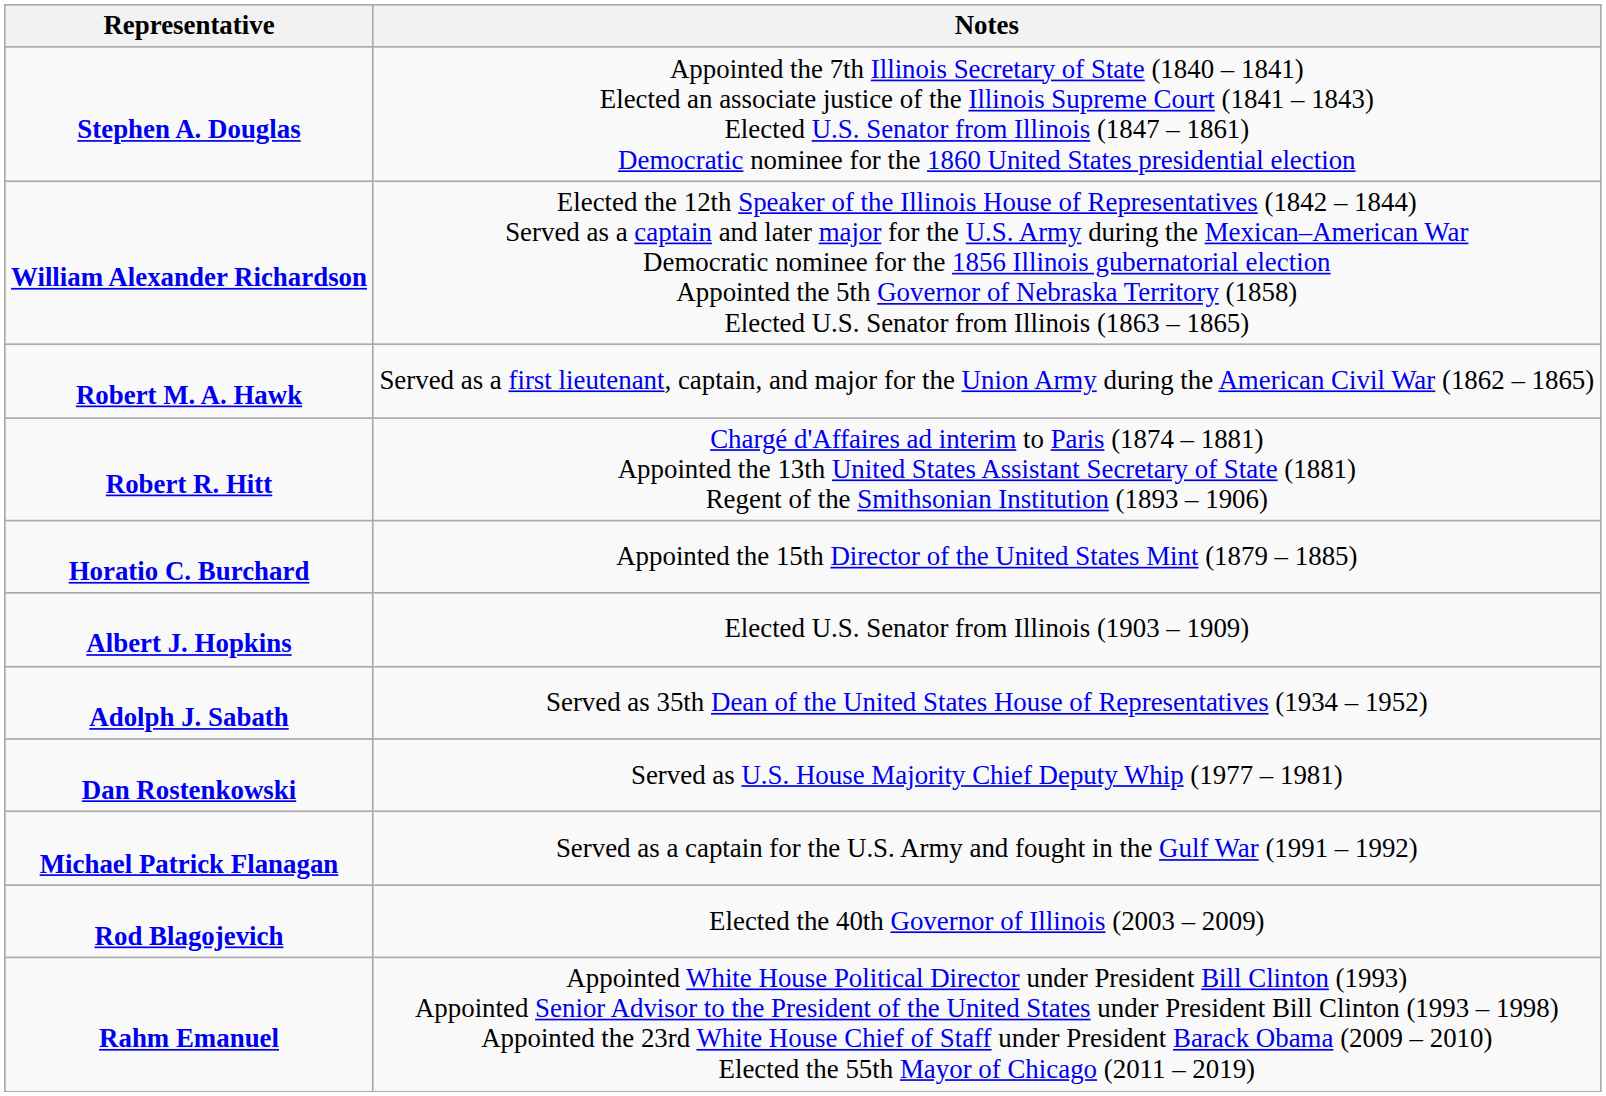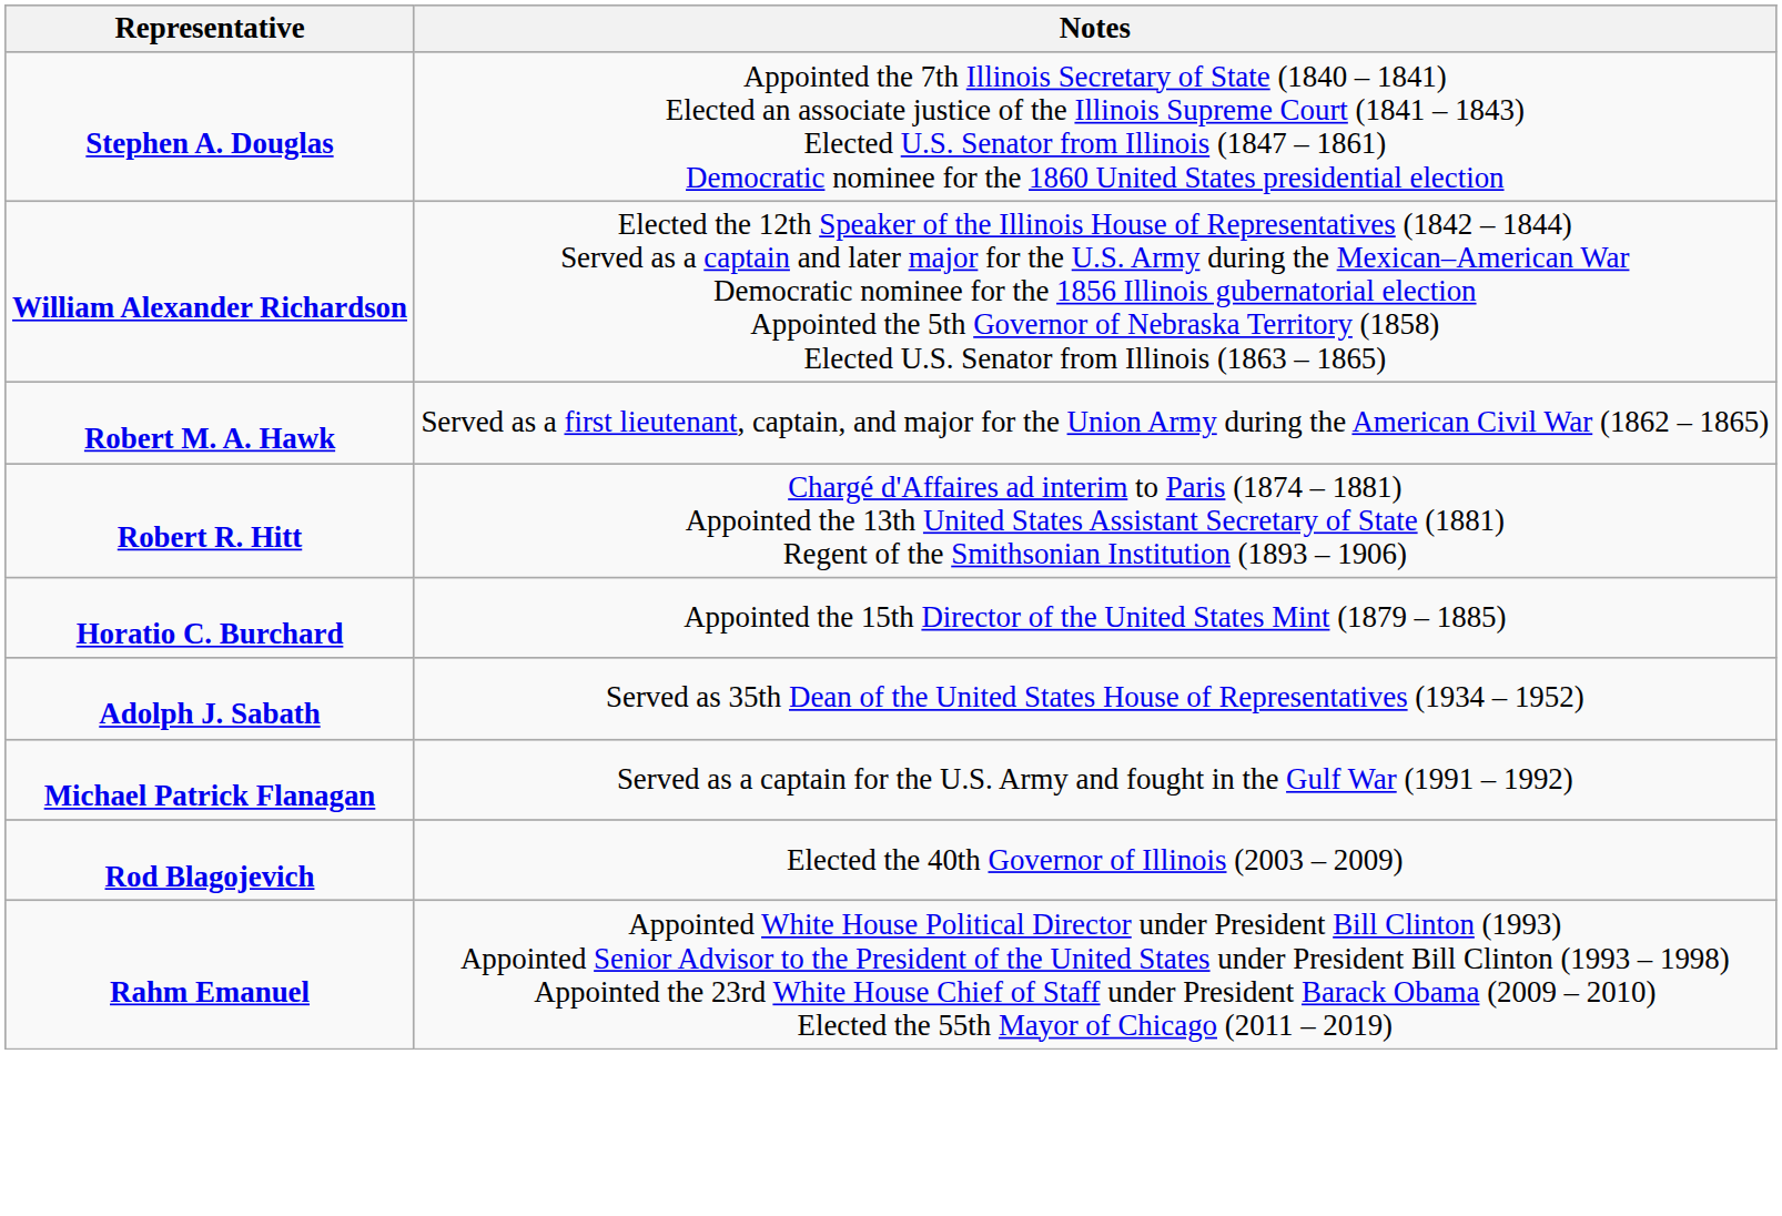 <table class="wikitable" style="text-align:center">
 <tr>
 <th>Representative</th>
 <th>Notes</th>
 </tr>
 <tr>
 <td align=center><br><strong><a href='#'>Stephen A. Douglas</a></strong></td>
 <td>Appointed the 7th <a href='#'>Illinois Secretary of State</a> (1840 – 1841)<br>Elected an associate justice of the <a href='#'>Illinois Supreme Court</a> (1841 – 1843)<br>Elected <a href='#'>U.S. Senator from Illinois</a> (1847 – 1861)<br><a href='#'>Democratic</a> nominee for the <a href='#'>1860 United States presidential election</a></td>
 </tr>
 <tr>
 <td align=center><br><strong><a href='#'>William Alexander Richardson</a></strong></td>
 <td>Elected the 12th <a href='#'>Speaker of the Illinois House of Representatives</a> (1842 – 1844)<br>Served as a <a href='#'>captain</a> and later <a href='#'>major</a> for the <a href='#'>U.S. Army</a> during the <a href='#'>Mexican–American War</a><br>Democratic nominee for the <a href='#'>1856 Illinois gubernatorial election</a><br>Appointed the 5th <a href='#'>Governor of Nebraska Territory</a> (1858)<br>Elected U.S. Senator from Illinois (1863 – 1865)</td>
 </tr>
 <tr>
 <td align=center><br><strong><a href='#'>Robert M. A. Hawk</a></strong></td>
 <td>Served as a <a href='#'>first lieutenant</a>, captain, and major for the <a href='#'>Union Army</a> during the <a href='#'>American Civil War</a> (1862 – 1865)</td>
 </tr>
 <tr>
 <td align=center><br><strong><a href='#'>Robert R. Hitt</a></strong></td>
 <td><a href='#'>Chargé d'Affaires ad interim</a> to <a href='#'>Paris</a> (1874 – 1881)<br>Appointed the 13th <a href='#'>United States Assistant Secretary of State</a> (1881)<br>Regent of the <a href='#'>Smithsonian Institution</a> (1893 – 1906)</td>
 </tr>
 <tr>
 <td align=center><br><strong><a href='#'>Horatio C. Burchard</a></strong></td>
 <td>Appointed the 15th <a href='#'>Director of the United States Mint</a> (1879 – 1885)</td>
 </tr>
 <tr>
-<td align=center><br><strong><a href='#'>Albert J. Hopkins</a></strong></td>
-<td>Elected U.S. Senator from Illinois (1903 – 1909)</td>
-</tr>
-<tr>
 <td align=center><br><strong><a href='#'>Adolph J. Sabath</a></strong></td>
 <td>Served as 35th <a href='#'>Dean of the United States House of Representatives</a> (1934 – 1952)</td>
-</tr>
-<tr>
-<td align=center><br><strong><a href='#'>Dan Rostenkowski</a></strong></td>
-<td>Served as <a href='#'>U.S. House Majority Chief Deputy Whip</a> (1977 – 1981)</td>
 </tr>
 <tr>
 <td align=center><br><strong><a href='#'>Michael Patrick Flanagan</a></strong></td>
 <td>Served as a captain for the U.S. Army and fought in the <a href='#'>Gulf War</a> (1991 – 1992)</td>
 </tr>
 <tr>
 <td align=center><br><strong><a href='#'>Rod Blagojevich</a></strong></td>
 <td>Elected the 40th <a href='#'>Governor of Illinois</a> (2003 – 2009)</td>
 </tr>
 <tr>
 <td align=center><br><strong><a href='#'>Rahm Emanuel</a></strong></td>
 <td>Appointed <a href='#'>White House Political Director</a> under President <a href='#'>Bill Clinton</a> (1993)<br>Appointed <a href='#'>Senior Advisor to the President of the United States</a> under President Bill Clinton (1993 – 1998)<br>Appointed the 23rd <a href='#'>White House Chief of Staff</a> under President <a href='#'>Barack Obama</a> (2009 – 2010)<br>Elected the 55th <a href='#'>Mayor of Chicago</a> (2011 – 2019)</td>
 </tr>
 </table>
